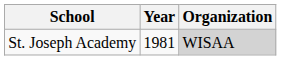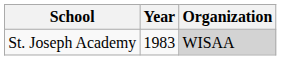 <table class="wikitable">
 <tr>
 <th>School</th>
 <th>Year</th>
 <th>Organization</th>
 </tr>
 <tr>
 <td>St. Joseph Academy</td>
-<td>1981</td>
+<td>1983</td>
 <td style="background: lightgrey;">WISAA</td>
 </tr>
 </table>
